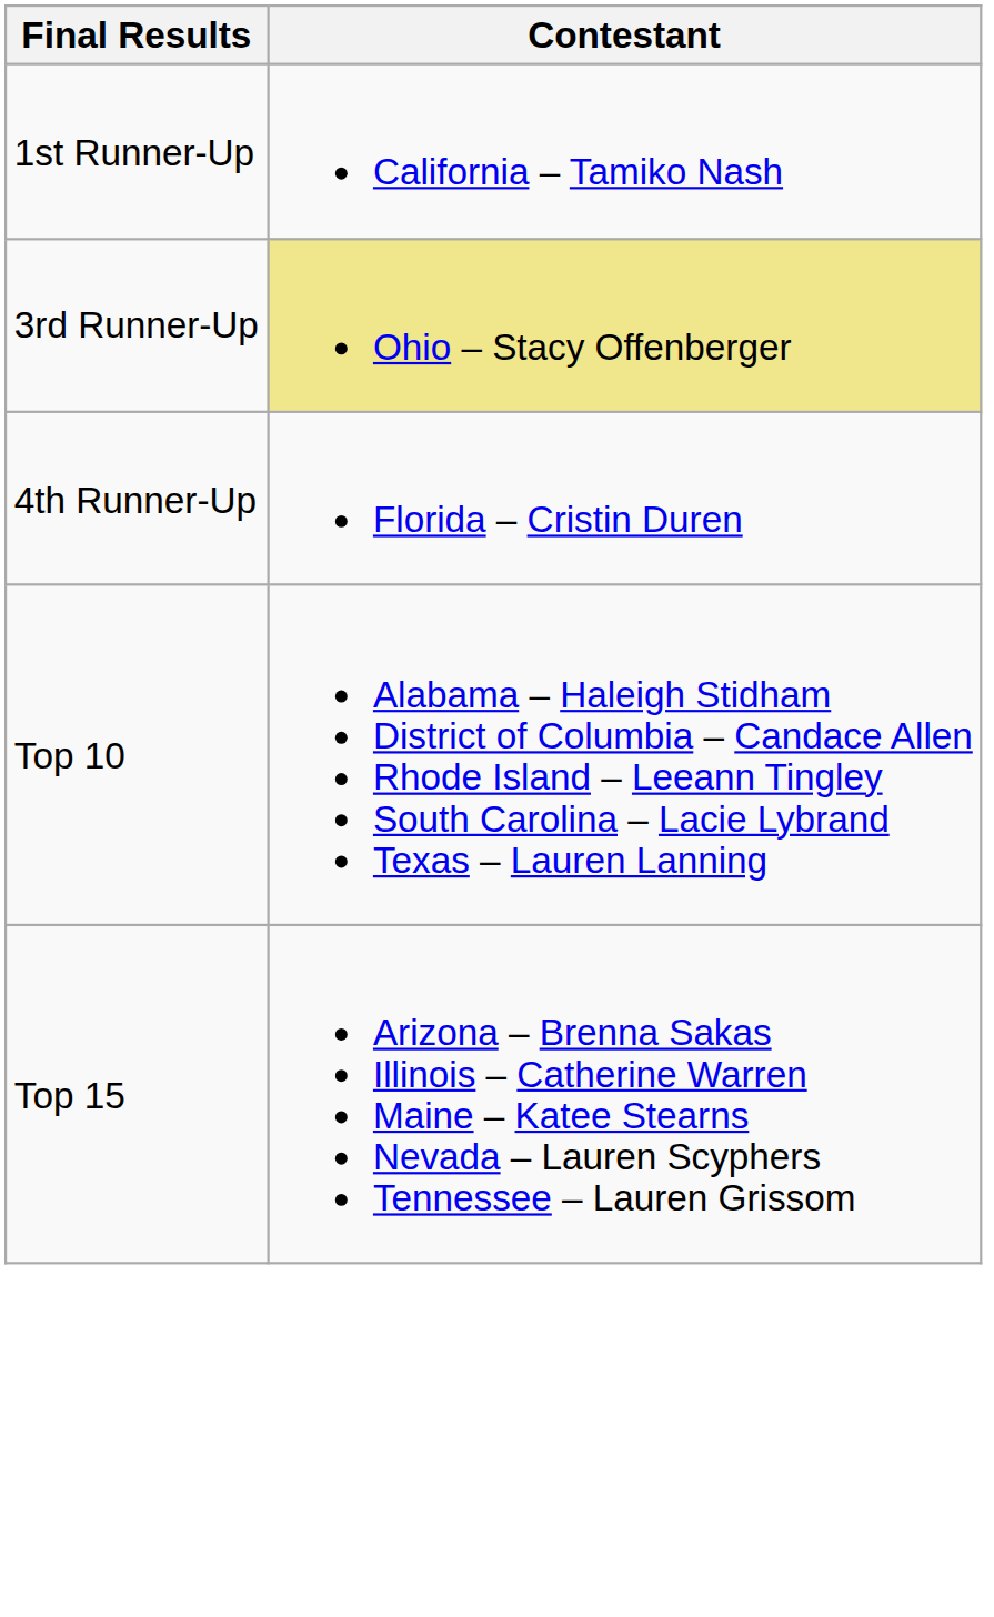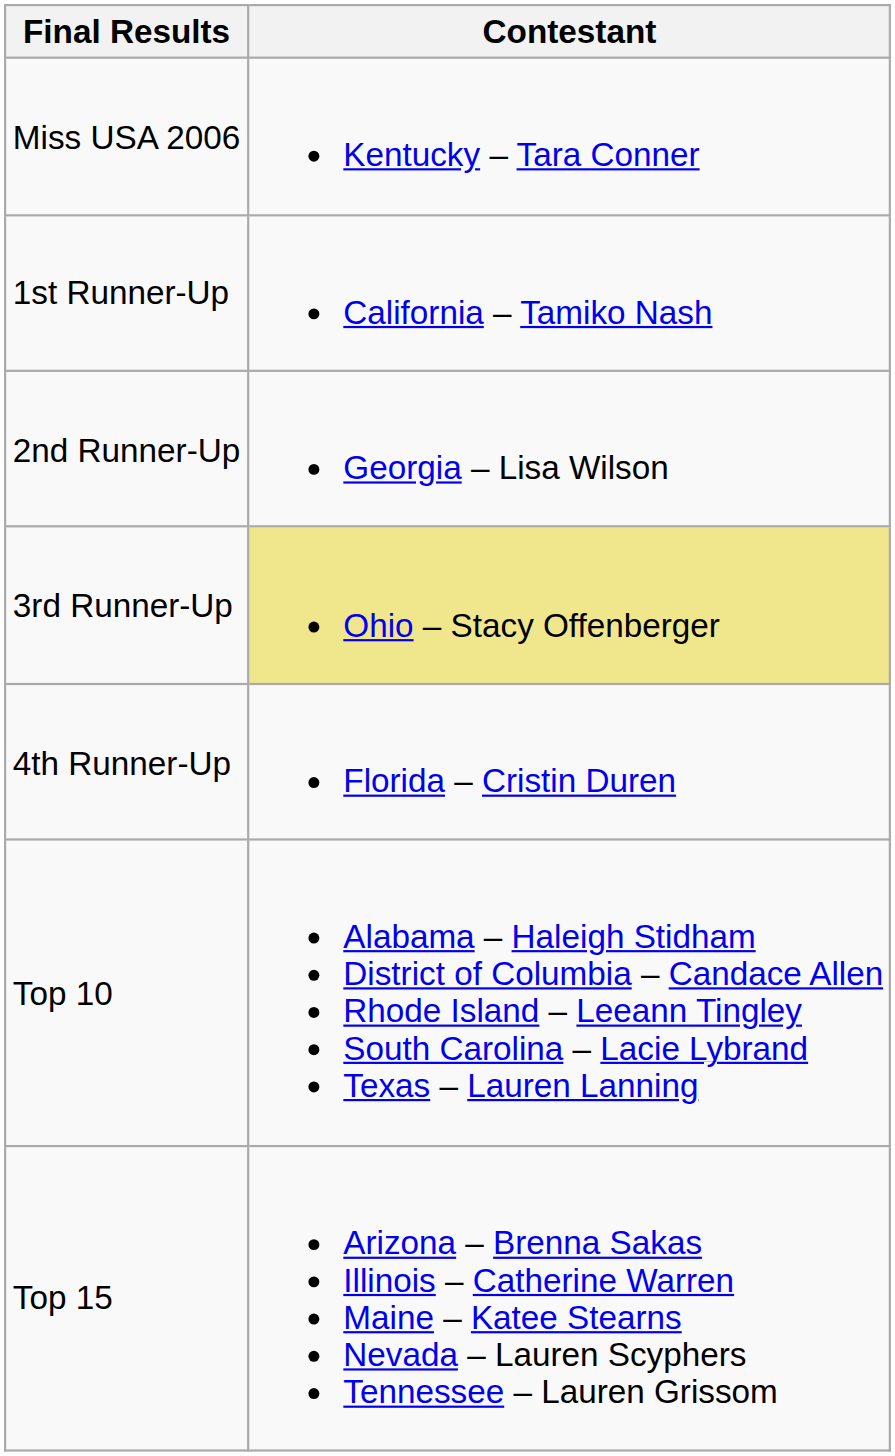 <table class="wikitable sortable" style="font-size: 95%;">
 <tr>
 <th>Final Results</th>
 <th>Contestant</th>
 </tr>
 <tr>
+<td>Miss USA 2006</td>
+<td><br><ul><li><a href='#'>Kentucky</a> – <a href='#'>Tara Conner</a></li></ul></td>
+</tr>
+<tr>
 <td>1st Runner-Up</td>
 <td><br><ul><li><a href='#'>California</a> – <a href='#'>Tamiko Nash</a></li></ul></td>
+</tr>
+<tr>
+<td>2nd Runner-Up</td>
+<td><br><ul><li><a href='#'>Georgia</a> – Lisa Wilson</li></ul></td>
 </tr>
 <tr>
 <td>3rd Runner-Up</td>
 <td style="background: khaki;"><br><ul><li><a href='#'>Ohio</a> – Stacy Offenberger</li></ul></td>
 </tr>
 <tr>
 <td>4th Runner-Up</td>
 <td><br><ul><li><a href='#'>Florida</a> – <a href='#'>Cristin Duren</a></li></ul></td>
 </tr>
 <tr>
 <td>Top 10</td>
 <td><br><ul><li><a href='#'>Alabama</a> – <a href='#'>Haleigh Stidham</a></li><li><a href='#'>District of Columbia</a> – <a href='#'>Candace Allen</a></li><li><a href='#'>Rhode Island</a> – <a href='#'>Leeann Tingley</a></li><li><a href='#'>South Carolina</a> – <a href='#'>Lacie Lybrand</a></li><li><a href='#'>Texas</a> – <a href='#'>Lauren Lanning</a></li></ul></td>
 </tr>
 <tr>
 <td>Top 15</td>
 <td><br><ul><li><a href='#'>Arizona</a> – <a href='#'>Brenna Sakas</a></li><li><a href='#'>Illinois</a> – <a href='#'>Catherine Warren</a></li><li><a href='#'>Maine</a> – <a href='#'>Katee Stearns</a></li><li><a href='#'>Nevada</a> – Lauren Scyphers</li><li><a href='#'>Tennessee</a> – Lauren Grissom</li></ul></td>
 </tr>
 </table>
